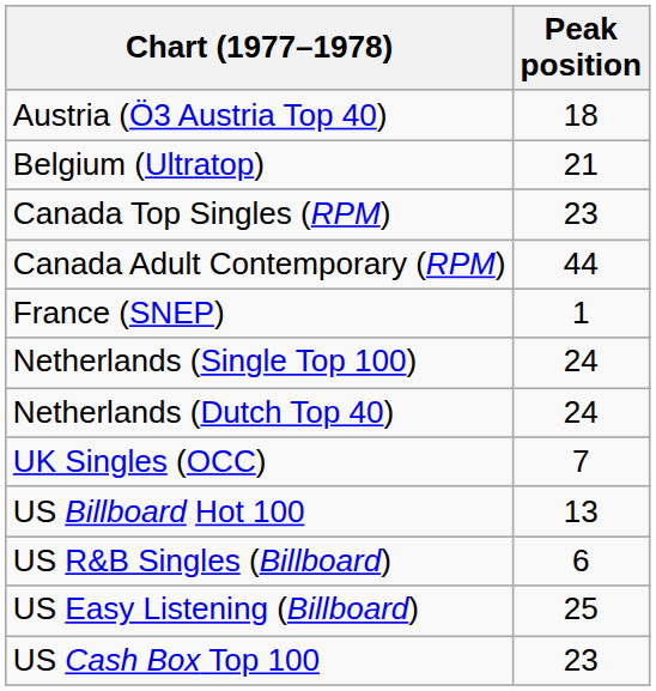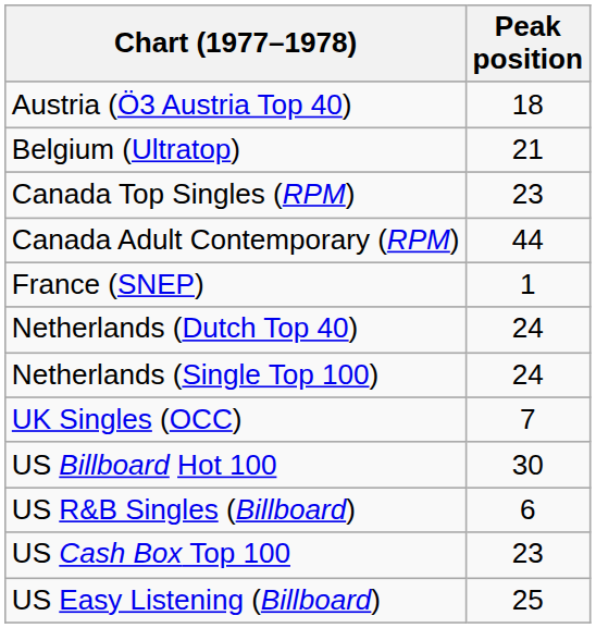 <table class="wikitable sortable">
 <tr>
 <th>Chart (1977–1978)</th>
 <th>Peak<br>position</th>
 </tr>
 <tr>
 <td>Austria (<a href='#'>Ö3 Austria Top 40</a>)</td>
 <td style="text-align:center;">18</td>
 </tr>
 <tr>
 <td>Belgium (<a href='#'>Ultratop</a>)</td>
 <td style="text-align:center;">21</td>
 </tr>
 <tr>
 <td>Canada Top Singles (<em><a href='#'>RPM</a></em>)</td>
 <td style="text-align:center;">23</td>
 </tr>
 <tr>
 <td>Canada Adult Contemporary (<em><a href='#'>RPM</a></em>)</td>
 <td style="text-align:center;">44</td>
 </tr>
 <tr>
 <td>France (<a href='#'>SNEP</a>)</td>
 <td style="text-align:center;">1</td>
 </tr>
 <tr>
-<td>Netherlands (<a href='#'>Single Top 100</a>)</td>
+<td>Netherlands (<a href='#'>Dutch Top 40</a>)</td>
 <td style="text-align:center;">24</td>
 </tr>
 <tr>
-<td>Netherlands (<a href='#'>Dutch Top 40</a>)</td>
+<td>Netherlands (<a href='#'>Single Top 100</a>)</td>
 <td style="text-align:center;">24</td>
 </tr>
 <tr>
 <td><a href='#'>UK Singles</a> (<a href='#'>OCC</a>)</td>
 <td style="text-align:center;">7</td>
 </tr>
 <tr>
 <td>US <em><a href='#'>Billboard</a></em> <a href='#'>Hot 100</a></td>
-<td style="text-align:center;">13</td>
+<td style="text-align:center;">30</td>
 </tr>
 <tr>
 <td>US <a href='#'>R&B Singles</a> (<em><a href='#'>Billboard</a></em>)</td>
 <td style="text-align:center;">6</td>
 </tr>
 <tr>
+<td>US <a href='#'><em>Cash Box</em> Top 100</a></td>
+<td style="text-align:center;">23</td>
+</tr>
+<tr>
 <td>US <a href='#'>Easy Listening</a> (<em><a href='#'>Billboard</a></em>)</td>
 <td style="text-align:center;">25</td>
 </tr>
-<tr>
-<td>US <a href='#'><em>Cash Box</em> Top 100</a></td>
-<td style="text-align:center;">23</td>
-</tr>
 </table>
